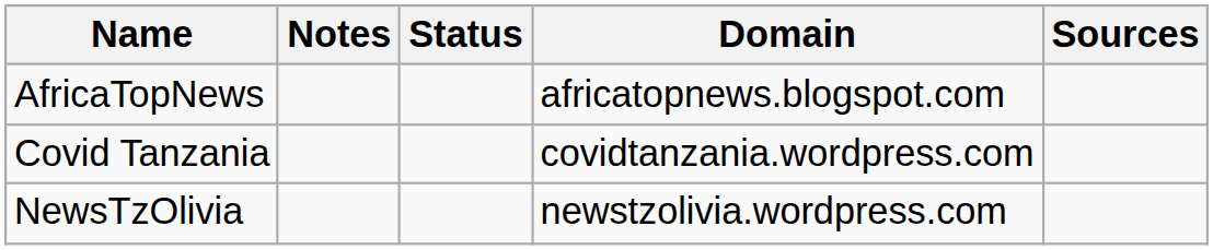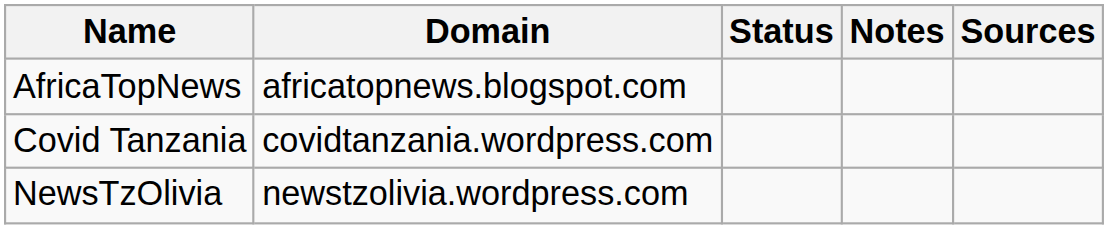 <table class="wikitable sortable mw-collapsible mw-collapsed">
 <tr>
 <th>Name</th>
+<th>Domain</th>
+<th>Status</th>
 <th class="sortable">Notes</th>
-<th>Status</th>
-<th>Domain</th>
 <th class="unsortable">Sources</th>
 </tr>
 <tr>
 <td>AfricaTopNews</td>
+<td>africatopnews.blogspot.com</td>
 <td></td>
 <td></td>
-<td>africatopnews.blogspot.com</td>
 <td></td>
 </tr>
 <tr>
 <td>Covid Tanzania</td>
+<td>covidtanzania.wordpress.com</td>
 <td></td>
 <td></td>
-<td>covidtanzania.wordpress.com</td>
 <td></td>
 </tr>
 <tr>
 <td>NewsTzOlivia</td>
+<td>newstzolivia.wordpress.com</td>
 <td></td>
 <td></td>
-<td>newstzolivia.wordpress.com</td>
 <td></td>
 </tr>
 </table>
